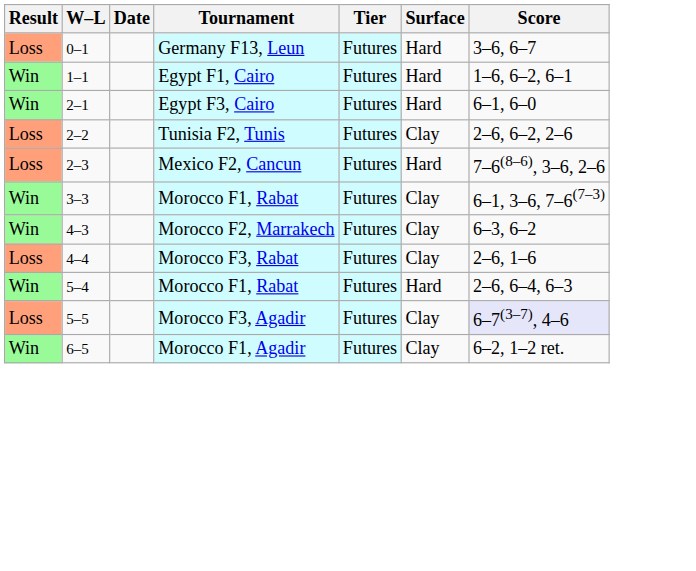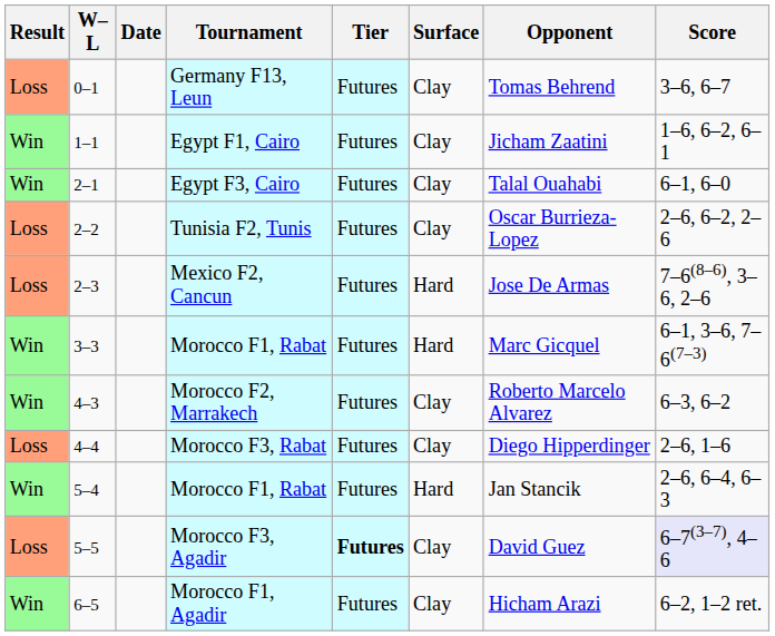 <table class="sortable wikitable">
 <tr>
 <th>Result</th>
 <th class="unsortable">W–L</th>
 <th>Date</th>
 <th>Tournament</th>
 <th>Tier</th>
 <th>Surface</th>
+<th>Opponent</th>
 <th class="unsortable">Score</th>
 </tr>
 <tr>
 <td style="background:#ffa07a;">Loss</td>
 <td><small>0–1</small></td>
 <td></td>
 <td style="background:#cffcff;">Germany F13, <a href='#'>Leun</a></td>
 <td style="background:#cffcff;">Futures</td>
-<td>Hard</td>
+<td>Clay</td>
+<td> <a href='#'>Tomas Behrend</a></td>
 <td>3–6, 6–7</td>
 </tr>
 <tr>
 <td style="background:#98fb98;">Win</td>
 <td><small>1–1</small></td>
 <td></td>
 <td style="background:#cffcff;">Egypt F1, <a href='#'>Cairo</a></td>
 <td style="background:#cffcff;">Futures</td>
-<td>Hard</td>
+<td>Clay</td>
+<td> <a href='#'>Jicham Zaatini</a></td>
 <td>1–6, 6–2, 6–1</td>
 </tr>
 <tr>
 <td style="background:#98fb98;">Win</td>
 <td><small>2–1</small></td>
 <td></td>
 <td style="background:#cffcff;">Egypt F3, <a href='#'>Cairo</a></td>
 <td style="background:#cffcff;">Futures</td>
-<td>Hard</td>
+<td>Clay</td>
+<td> <a href='#'>Talal Ouahabi</a></td>
 <td>6–1, 6–0</td>
 </tr>
 <tr>
 <td style="background:#ffa07a;">Loss</td>
 <td><small>2–2</small></td>
 <td></td>
 <td style="background:#cffcff;">Tunisia F2, <a href='#'>Tunis</a></td>
 <td style="background:#cffcff;">Futures</td>
 <td>Clay</td>
+<td> <a href='#'>Oscar Burrieza-Lopez</a></td>
 <td>2–6, 6–2, 2–6</td>
 </tr>
 <tr>
 <td style="background:#ffa07a;">Loss</td>
 <td><small>2–3</small></td>
 <td></td>
 <td style="background:#cffcff;">Mexico F2, <a href='#'>Cancun</a></td>
 <td style="background:#cffcff;">Futures</td>
 <td>Hard</td>
+<td> <a href='#'>Jose De Armas</a></td>
 <td>7–6<sup>(8–6)</sup>, 3–6, 2–6</td>
 </tr>
 <tr>
 <td style="background:#98fb98;">Win</td>
 <td><small>3–3</small></td>
 <td></td>
 <td style="background:#cffcff;">Morocco F1, <a href='#'>Rabat</a></td>
 <td style="background:#cffcff;">Futures</td>
-<td>Clay</td>
+<td>Hard</td>
+<td> <a href='#'>Marc Gicquel</a></td>
 <td>6–1, 3–6, 7–6<sup>(7–3)</sup></td>
 </tr>
 <tr>
 <td style="background:#98fb98;">Win</td>
 <td><small>4–3</small></td>
 <td></td>
 <td style="background:#cffcff;">Morocco F2, <a href='#'>Marrakech</a></td>
 <td style="background:#cffcff;">Futures</td>
 <td>Clay</td>
+<td> <a href='#'>Roberto Marcelo Alvarez</a></td>
 <td>6–3, 6–2</td>
 </tr>
 <tr>
 <td style="background:#ffa07a;">Loss</td>
 <td><small>4–4</small></td>
 <td></td>
 <td style="background:#cffcff;">Morocco F3, <a href='#'>Rabat</a></td>
 <td style="background:#cffcff;">Futures</td>
 <td>Clay</td>
+<td> <a href='#'>Diego Hipperdinger</a></td>
 <td>2–6, 1–6</td>
 </tr>
 <tr>
 <td style="background:#98fb98;">Win</td>
 <td><small>5–4</small></td>
 <td></td>
 <td style="background:#cffcff;">Morocco F1, <a href='#'>Rabat</a></td>
 <td style="background:#cffcff;">Futures</td>
 <td>Hard</td>
+<td> Jan Stancik</td>
 <td>2–6, 6–4, 6–3</td>
 </tr>
 <tr>
 <td style="background:#ffa07a;">Loss</td>
 <td><small>5–5</small></td>
 <td></td>
 <td style="background:#cffcff;">Morocco F3, <a href='#'>Agadir</a></td>
-<td style="background:#cffcff;">Futures</td>
+<td style="background:#cffcff;"><strong>Futures</strong></td>
 <td>Clay</td>
+<td> <a href='#'>David Guez</a></td>
 <td style="background: lavender;">6–7<sup>(3–7)</sup>, 4–6</td>
 </tr>
 <tr>
 <td style="background:#98fb98;">Win</td>
 <td><small>6–5</small></td>
 <td></td>
 <td style="background:#cffcff;">Morocco F1, <a href='#'>Agadir</a></td>
 <td style="background:#cffcff;">Futures</td>
 <td>Clay</td>
+<td> <a href='#'>Hicham Arazi</a></td>
 <td>6–2, 1–2 ret.</td>
 </tr>
 </table>
